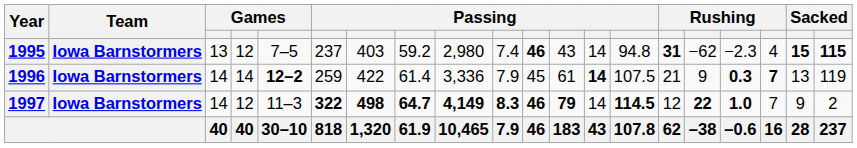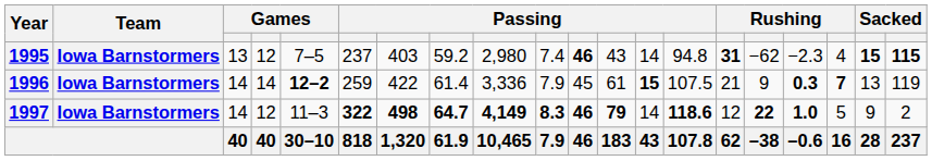 <table class="wikitable" style="text-align:center;">
 <tr>
 <th rowspan="2">Year</th>
 <th rowspan="2">Team</th>
 <th colspan="3">Games</th>
 <th colspan="9">Passing</th>
 <th colspan="4">Rushing</th>
 <th colspan="2">Sacked</th>
 </tr>
 <tr>
 <th></th>
 <th></th>
 <th></th>
 <th></th>
 <th></th>
 <th></th>
 <th></th>
 <th></th>
 <th></th>
 <th></th>
 <th></th>
 <th></th>
 <th></th>
 <th></th>
 <th></th>
 <th></th>
 <th></th>
 <th></th>
 </tr>
 <tr>
 <th><a href='#'>1995</a></th>
 <th><a href='#'>Iowa Barnstormers</a></th>
 <td>13</td>
 <td>12</td>
 <td>7–5</td>
 <td>237</td>
 <td>403</td>
 <td>59.2</td>
 <td>2,980</td>
 <td>7.4</td>
 <td><strong>46</strong></td>
 <td>43</td>
 <td>14</td>
 <td>94.8</td>
 <td><strong>31</strong></td>
 <td>−62</td>
 <td>−2.3</td>
 <td>4</td>
 <td><strong>15</strong></td>
 <td><strong>115</strong></td>
 </tr>
 <tr>
 <th><a href='#'>1996</a></th>
 <th><a href='#'>Iowa Barnstormers</a></th>
 <td>14</td>
 <td>14</td>
 <td><strong>12–2</strong></td>
 <td>259</td>
 <td>422</td>
 <td>61.4</td>
 <td>3,336</td>
 <td>7.9</td>
 <td>45</td>
 <td>61</td>
-<td><strong>14</strong></td>
+<td><strong>15</strong></td>
 <td>107.5</td>
 <td>21</td>
 <td>9</td>
 <td><strong>0.3</strong></td>
 <td><strong>7</strong></td>
 <td>13</td>
 <td>119</td>
 </tr>
 <tr>
 <th><a href='#'>1997</a></th>
 <th><a href='#'>Iowa Barnstormers</a></th>
 <td>14</td>
 <td>12</td>
 <td>11–3</td>
 <td><strong>322</strong></td>
 <td><strong>498</strong></td>
 <td><strong>64.7</strong></td>
 <td><strong>4,149</strong></td>
 <td><strong>8.3</strong></td>
 <td><strong>46</strong></td>
 <td><strong>79</strong></td>
 <td>14</td>
-<td><strong>114.5</strong></td>
+<td><strong>118.6</strong></td>
 <td>12</td>
 <td><strong>22</strong></td>
 <td><strong>1.0</strong></td>
-<td>7</td>
+<td>5</td>
 <td>9</td>
 <td>2</td>
 </tr>
 <tr>
 <th colspan="2"></th>
 <th>40</th>
 <th>40</th>
 <th>30–10</th>
 <th>818</th>
 <th>1,320</th>
 <th>61.9</th>
 <th>10,465</th>
 <th>7.9</th>
 <th>46</th>
 <th>183</th>
 <th>43</th>
 <th>107.8</th>
 <th>62</th>
 <th>–38</th>
 <th>–0.6</th>
 <th>16</th>
 <th>28</th>
 <th>237</th>
 </tr>
 </table>
